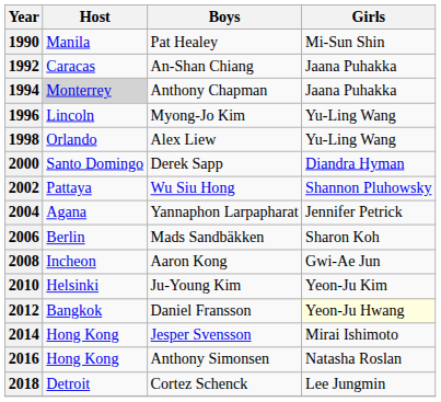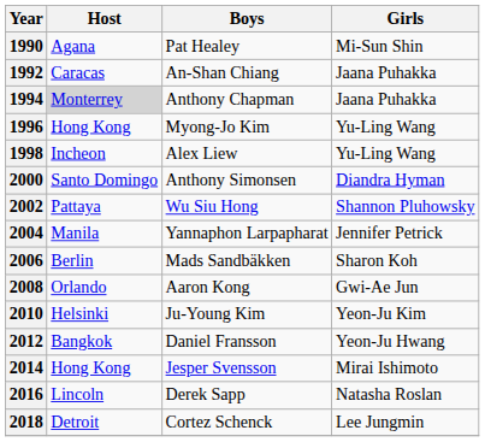 <table class="wikitable">
 <tr>
 <th scope="col">Year</th>
 <th scope="col">Host</th>
 <th scope="col">Boys</th>
 <th scope="col">Girls</th>
 </tr>
 <tr>
 <th scope="row">1990</th>
-<td><a href='#'>Manila</a></td>
+<td><a href='#'>Agana</a></td>
 <td> Pat Healey</td>
 <td> Mi-Sun Shin</td>
 </tr>
 <tr>
 <th scope="row">1992</th>
 <td><a href='#'>Caracas</a></td>
 <td> An-Shan Chiang</td>
 <td> Jaana Puhakka</td>
 </tr>
 <tr>
 <th scope="row">1994</th>
 <td style="background: lightgrey;"><a href='#'>Monterrey</a></td>
 <td> Anthony Chapman</td>
 <td> Jaana Puhakka</td>
 </tr>
 <tr>
 <th scope="row">1996</th>
-<td><a href='#'>Lincoln</a></td>
+<td><a href='#'>Hong Kong</a></td>
 <td> Myong-Jo Kim</td>
 <td> Yu-Ling Wang</td>
 </tr>
 <tr>
 <th scope="row">1998</th>
-<td><a href='#'>Orlando</a></td>
+<td><a href='#'>Incheon</a></td>
 <td> Alex Liew</td>
 <td> Yu-Ling Wang</td>
 </tr>
 <tr>
 <th scope="row">2000</th>
 <td><a href='#'>Santo Domingo</a></td>
-<td> Derek Sapp</td>
+<td> Anthony Simonsen</td>
 <td> <a href='#'>Diandra Hyman</a></td>
 </tr>
 <tr>
 <th scope="row">2002</th>
 <td><a href='#'>Pattaya</a></td>
 <td> <a href='#'>Wu Siu Hong</a></td>
 <td> <a href='#'>Shannon Pluhowsky</a></td>
 </tr>
 <tr>
 <th scope="row">2004</th>
-<td><a href='#'>Agana</a></td>
+<td><a href='#'>Manila</a></td>
 <td> Yannaphon Larpapharat</td>
 <td> Jennifer Petrick</td>
 </tr>
 <tr>
 <th scope="row">2006</th>
 <td><a href='#'>Berlin</a></td>
 <td> Mads Sandbäkken</td>
 <td> Sharon Koh</td>
 </tr>
 <tr>
 <th scope="row">2008</th>
-<td><a href='#'>Incheon</a></td>
+<td><a href='#'>Orlando</a></td>
 <td> Aaron Kong</td>
 <td> Gwi-Ae Jun</td>
 </tr>
 <tr>
 <th scope="row">2010</th>
 <td><a href='#'>Helsinki</a></td>
 <td> Ju-Young Kim</td>
 <td> Yeon-Ju Kim</td>
 </tr>
 <tr>
 <th scope="row">2012</th>
 <td><a href='#'>Bangkok</a></td>
 <td> Daniel Fransson</td>
-<td style="background: lightyellow;"> Yeon-Ju Hwang</td>
+<td> Yeon-Ju Hwang</td>
 </tr>
 <tr>
 <th scope="row">2014</th>
 <td><a href='#'>Hong Kong</a></td>
 <td> <a href='#'>Jesper Svensson</a></td>
 <td> Mirai Ishimoto</td>
 </tr>
 <tr>
 <th scope="row">2016</th>
-<td><a href='#'>Hong Kong</a></td>
-<td> Anthony Simonsen</td>
+<td><a href='#'>Lincoln</a></td>
+<td> Derek Sapp</td>
 <td> Natasha Roslan</td>
 </tr>
 <tr>
 <th scope="row">2018</th>
 <td><a href='#'>Detroit</a></td>
 <td> Cortez Schenck</td>
 <td> Lee Jungmin</td>
 </tr>
 <tr>
 </tr>
 </table>
